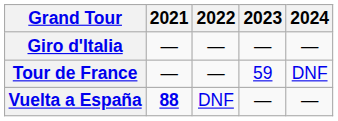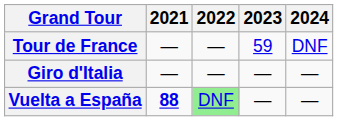 <table class="wikitable plainrowheaders">
 <tr>
 <th scope="col"><a href='#'>Grand Tour</a></th>
 <th scope="col">2021</th>
 <th scope="col">2022</th>
 <th scope="col">2023</th>
 <th scope="col">2024</th>
 </tr>
 <tr style="text-align:center;">
+<th scope="row"> <a href='#'>Tour de France</a></th>
+<td>—</td>
+<td>—</td>
+<td><a href='#'>59</a></td>
+<td><a href='#'>DNF</a></td>
+</tr>
+<tr style="text-align:center;">
 <th scope="row"> <a href='#'>Giro d'Italia</a></th>
 <td>—</td>
 <td>—</td>
 <td>—</td>
 <td>—</td>
 </tr>
 <tr style="text-align:center;">
-<th scope="row"> <a href='#'>Tour de France</a></th>
-<td>—</td>
-<td>—</td>
-<td><a href='#'>59</a></td>
-<td><a href='#'>DNF</a></td>
-</tr>
-<tr style="text-align:center;">
 <th scope="row"> <a href='#'>Vuelta a España</a></th>
 <td><strong><a href='#'>88</a></strong></td>
-<td><a href='#'>DNF</a></td>
+<td style="background: lightgreen;"><a href='#'>DNF</a></td>
 <td>—</td>
 <td>—</td>
 </tr>
 </table>
